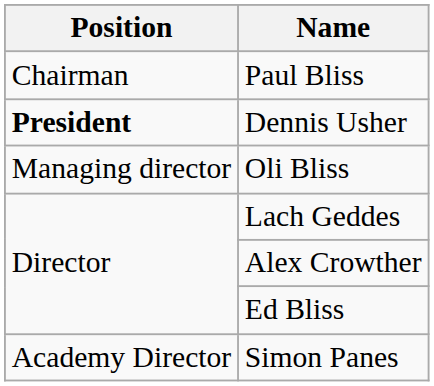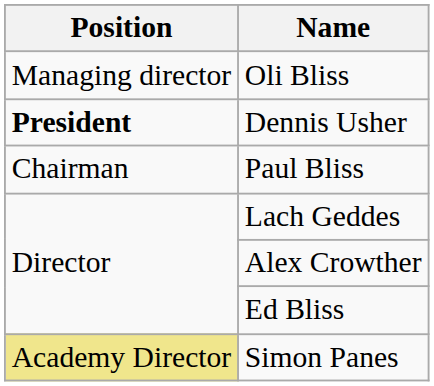 <table class="wikitable">
 <tr>
 <th>Position</th>
 <th>Name</th>
 </tr>
 <tr>
-<td>Chairman</td>
-<td>Paul Bliss</td>
+<td>Managing director</td>
+<td>Oli Bliss</td>
 </tr>
 <tr>
 <td><strong>President</strong></td>
 <td>Dennis Usher</td>
 </tr>
 <tr>
-<td>Managing director</td>
-<td>Oli Bliss</td>
+<td>Chairman</td>
+<td>Paul Bliss</td>
 </tr>
 <tr>
 <td rowspan="3">Director</td>
 <td>Lach Geddes</td>
 </tr>
 <tr>
 <td>Alex Crowther</td>
 </tr>
 <tr>
 <td>Ed Bliss</td>
 </tr>
 <tr>
-<td>Academy Director</td>
+<td style="background: khaki;">Academy Director</td>
 <td>Simon Panes</td>
 </tr>
 </table>
